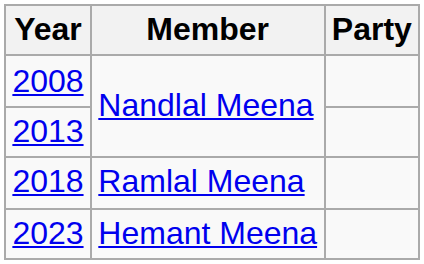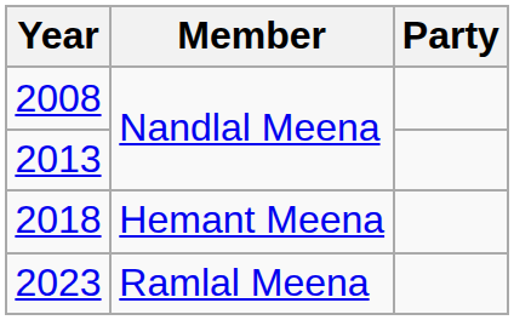 <table class="wikitable sortable">
 <tr>
 <th>Year</th>
 <th>Member</th>
 <th colspan=2>Party</th>
 </tr>
 <tr>
 <td><a href='#'>2008</a></td>
 <td rowspan=2><a href='#'>Nandlal Meena</a></td>
 <td></td>
 </tr>
 <tr>
 <td><a href='#'>2013</a></td>
 </tr>
 <tr>
 <td><a href='#'>2018</a></td>
-<td><a href='#'>Ramlal Meena</a></td>
+<td><a href='#'>Hemant Meena</a></td>
 <td></td>
 </tr>
 <tr>
 <td><a href='#'>2023</a></td>
-<td><a href='#'>Hemant Meena</a></td>
+<td><a href='#'>Ramlal Meena</a></td>
 <td></td>
 </tr>
 <tr>
 </tr>
 </table>
